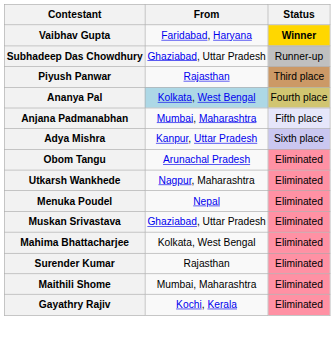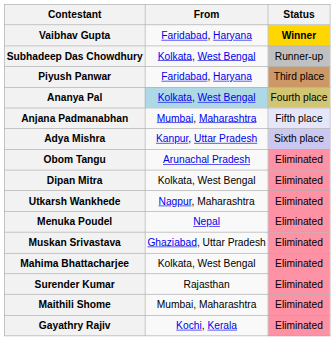 <table class="wikitable sortable" style=" text-align:center; line-height:25px; width:auto;">
 <tr>
 <th>Contestant</th>
 <th>From</th>
 <th>Status</th>
 </tr>
 <tr>
 <th>Vaibhav Gupta</th>
 <td><a href='#'>Faridabad</a>, <a href='#'>Haryana</a></td>
 <td style="background:Gold"><strong>Winner</strong><br></td>
 </tr>
 <tr>
 <th>Subhadeep Das Chowdhury</th>
-<td><a href='#'>Ghaziabad</a>, Uttar Pradesh</td>
+<td><a href='#'>Kolkata</a>, <a href='#'>West Bengal</a></td>
 <td style="background:silver">Runner-up<br></td>
 </tr>
 <tr>
 <th>Piyush Panwar</th>
-<td><a href='#'>Rajasthan</a></td>
+<td><a href='#'>Faridabad</a>, <a href='#'>Haryana</a></td>
 <td style="background:#c96">Third place<br></td>
 </tr>
 <tr>
 <th>Ananya Pal</th>
 <td style="background: lightblue;"><a href='#'>Kolkata</a>, <a href='#'>West Bengal</a></td>
 <td style="background:#d1c571">Fourth place<br></td>
 </tr>
 <tr>
 <th>Anjana Padmanabhan</th>
 <td><a href='#'>Mumbai</a>, <a href='#'>Maharashtra</a></td>
 <td style="background:#E6E6FA">Fifth place<br></td>
 </tr>
 <tr>
 <th>Adya Mishra</th>
 <td><a href='#'>Kanpur</a>, <a href='#'>Uttar Pradesh</a></td>
 <td style="background:#cac7f0">Sixth place<br></td>
 </tr>
 <tr>
 <th>Obom Tangu</th>
 <td><a href='#'>Arunachal Pradesh</a></td>
+<td style="background:#FF91A4">Eliminated<br></td>
+</tr>
+<tr>
+<th>Dipan Mitra</th>
+<td>Kolkata, West Bengal</td>
 <td style="background:#FF91A4">Eliminated<br></td>
 </tr>
 <tr>
 <th>Utkarsh Wankhede</th>
 <td><a href='#'>Nagpur</a>, Maharashtra</td>
 <td style="background:#FF91A4">Eliminated<br></td>
 </tr>
 <tr>
 <th>Menuka Poudel</th>
 <td><a href='#'>Nepal</a></td>
 <td style="background:#FF91A4">Eliminated<br></td>
 </tr>
 <tr>
 <th>Muskan Srivastava</th>
 <td><a href='#'>Ghaziabad</a>, Uttar Pradesh</td>
 <td style="background:#FF91A4">Eliminated<br></td>
 </tr>
 <tr>
 <th>Mahima Bhattacharjee</th>
 <td>Kolkata, West Bengal</td>
 <td style="background:#FF91A4">Eliminated<br></td>
 </tr>
 <tr>
 <th>Surender Kumar</th>
 <td>Rajasthan</td>
 <td style="background:#FF91A4">Eliminated<br></td>
 </tr>
 <tr>
 <th>Maithili Shome</th>
 <td>Mumbai, Maharashtra</td>
 <td style="background:#FF91A4">Eliminated<br></td>
 </tr>
 <tr>
 <th>Gayathry Rajiv</th>
 <td><a href='#'>Kochi</a>, <a href='#'>Kerala</a></td>
 <td style="background:#FF91A4">Eliminated<br></td>
 </tr>
 </table>
